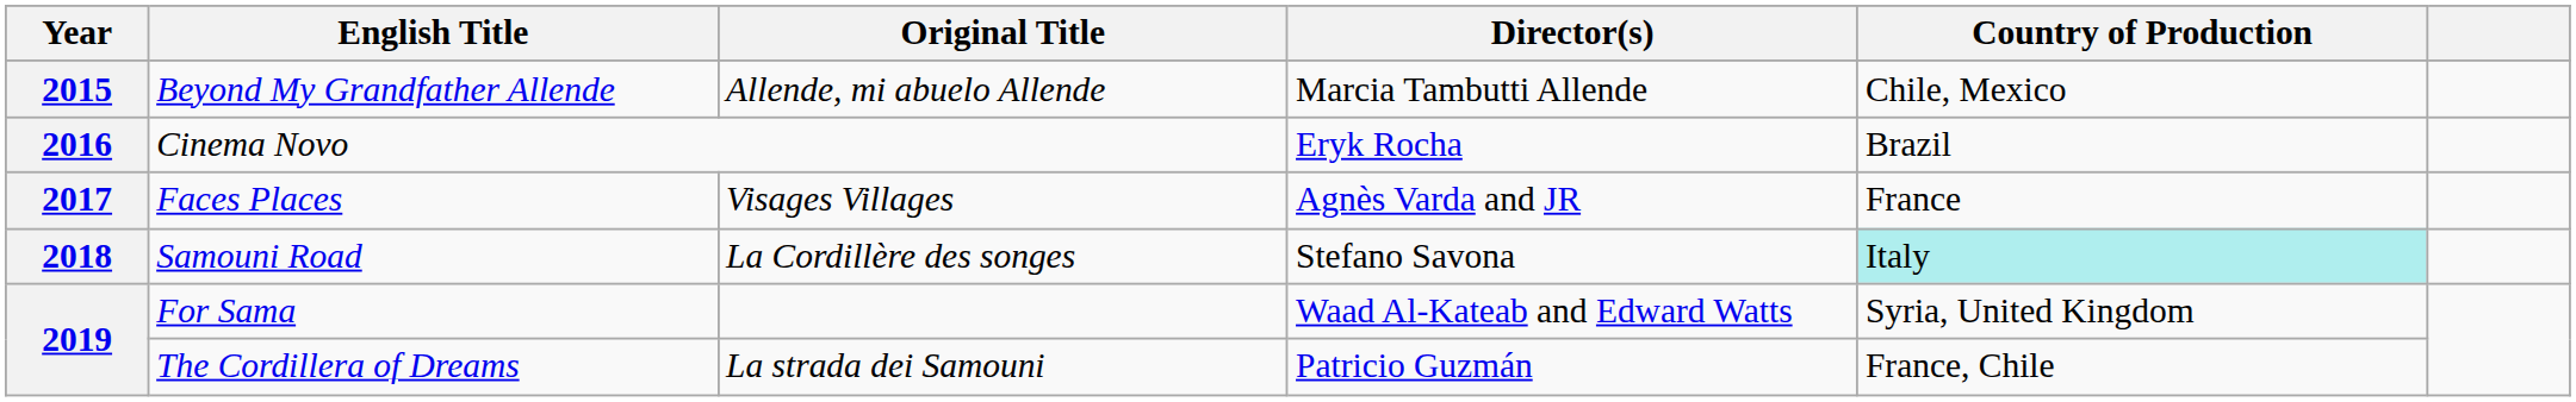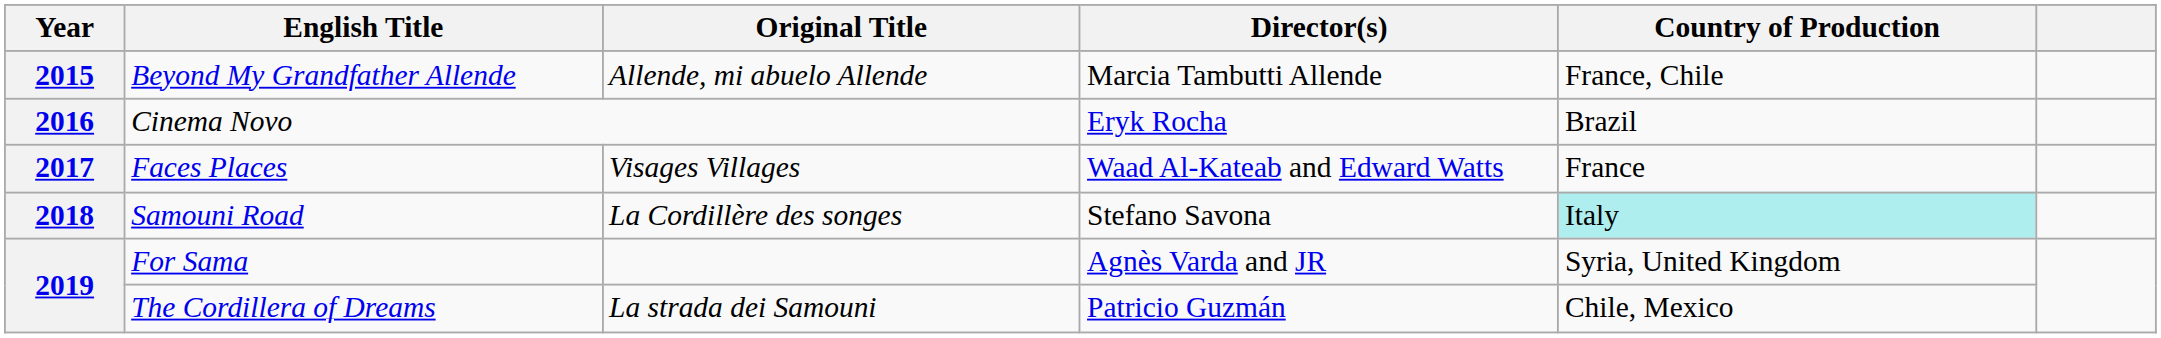 <table class="wikitable">
 <tr>
 <th scope="col" style="width:5%;">Year</th>
 <th scope="col" style="width:20%;">English Title</th>
 <th scope="col" style="width:20%;">Original Title</th>
 <th scope="col" style="width:20%;">Director(s)</th>
 <th scope="col" style="width:20%;">Country of Production</th>
 <th scope="col" style="width:5%;"></th>
 </tr>
 <tr>
 <th rowspan="1" align="center"><a href='#'>2015</a></th>
 <td><em><a href='#'>Beyond My Grandfather Allende</a></em></td>
 <td><em>Allende, mi abuelo Allende</em></td>
 <td>Marcia Tambutti Allende</td>
-<td>Chile, Mexico</td>
+<td>France, Chile</td>
 <td></td>
 </tr>
 <tr>
 <th rowspan="1" align="center"><a href='#'>2016</a></th>
 <td colspan="2"><em>Cinema Novo</em></td>
 <td><a href='#'>Eryk Rocha</a></td>
 <td>Brazil</td>
 <td></td>
 </tr>
 <tr>
 <th rowspan="1" align="center"><a href='#'>2017</a></th>
 <td><em><a href='#'>Faces Places</a></em></td>
 <td><em>Visages Villages</em></td>
-<td><a href='#'>Agnès Varda</a> and <a href='#'>JR</a></td>
+<td><a href='#'>Waad Al-Kateab</a> and <a href='#'>Edward Watts</a></td>
 <td>France</td>
 <td></td>
 </tr>
 <tr>
 <th rowspan="1" align="center"><a href='#'>2018</a></th>
 <td><em><a href='#'>Samouni Road</a></em></td>
 <td><em>La Cordillère des songes</em></td>
 <td>Stefano Savona</td>
 <td style="background: paleturquoise;">Italy</td>
 <td></td>
 </tr>
 <tr>
 <th rowspan="2" align="center"><a href='#'>2019</a></th>
 <td><em><a href='#'>For Sama</a></em></td>
 <td></td>
-<td><a href='#'>Waad Al-Kateab</a> and <a href='#'>Edward Watts</a></td>
+<td><a href='#'>Agnès Varda</a> and <a href='#'>JR</a></td>
 <td>Syria, United Kingdom</td>
 <td rowspan="2"></td>
 </tr>
 <tr>
 <td><em><a href='#'>The Cordillera of Dreams</a></em></td>
 <td><em>La strada dei Samouni</em></td>
 <td><a href='#'>Patricio Guzmán</a></td>
-<td>France, Chile</td>
+<td>Chile, Mexico</td>
 </tr>
 </table>
